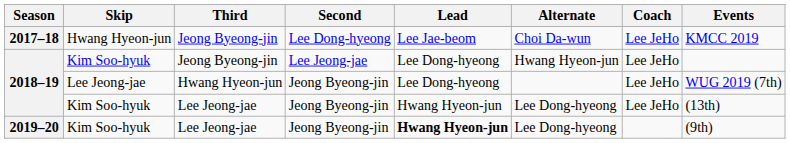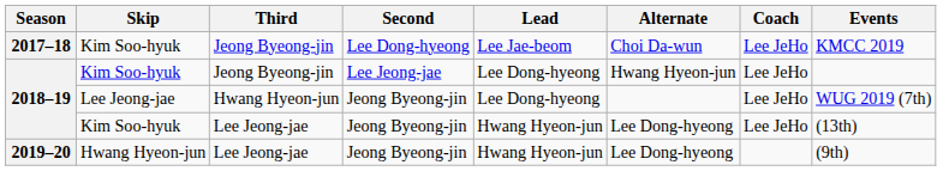 <table class="wikitable">
 <tr>
 <th scope="col" width=60>Season</th>
 <th scope="col">Skip</th>
 <th scope="col">Third</th>
 <th scope="col">Second</th>
 <th scope="col">Lead</th>
 <th scope="col">Alternate</th>
 <th scope="col">Coach</th>
 <th scope="col">Events</th>
 </tr>
 <tr>
 <th scope="row">2017–18</th>
-<td>Hwang Hyeon-jun</td>
+<td>Kim Soo-hyuk</td>
 <td><a href='#'>Jeong Byeong-jin</a></td>
 <td><a href='#'>Lee Dong-hyeong</a></td>
 <td><a href='#'>Lee Jae-beom</a></td>
 <td><a href='#'>Choi Da-wun</a></td>
 <td><a href='#'>Lee JeHo</a></td>
 <td><a href='#'>KMCC 2019</a> </td>
 </tr>
 <tr>
 <th scope="row" rowspan=3>2018–19</th>
 <td><a href='#'>Kim Soo-hyuk</a></td>
 <td>Jeong Byeong-jin</td>
 <td><a href='#'>Lee Jeong-jae</a></td>
 <td>Lee Dong-hyeong</td>
 <td>Hwang Hyeon-jun</td>
 <td>Lee JeHo</td>
 <td> </td>
 </tr>
 <tr>
 <td>Lee Jeong-jae</td>
 <td>Hwang Hyeon-jun</td>
 <td>Jeong Byeong-jin</td>
 <td>Lee Dong-hyeong</td>
 <td></td>
 <td>Lee JeHo</td>
 <td><a href='#'>WUG 2019</a> (7th)</td>
 </tr>
 <tr>
 <td>Kim Soo-hyuk</td>
 <td>Lee Jeong-jae</td>
 <td>Jeong Byeong-jin</td>
 <td>Hwang Hyeon-jun</td>
 <td>Lee Dong-hyeong</td>
 <td>Lee JeHo</td>
 <td> (13th)</td>
 </tr>
 <tr>
 <th scope="row">2019–20</th>
-<td>Kim Soo-hyuk</td>
+<td>Hwang Hyeon-jun</td>
 <td>Lee Jeong-jae</td>
 <td>Jeong Byeong-jin</td>
-<td><strong>Hwang Hyeon-jun</strong></td>
+<td>Hwang Hyeon-jun</td>
 <td>Lee Dong-hyeong</td>
 <td></td>
 <td> (9th)</td>
 </tr>
 </table>
